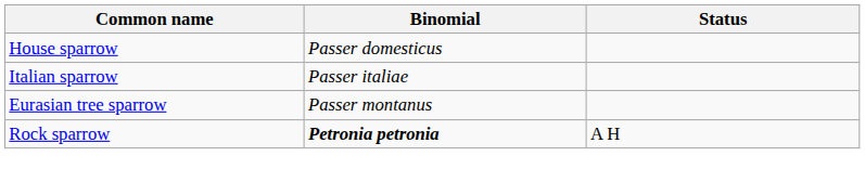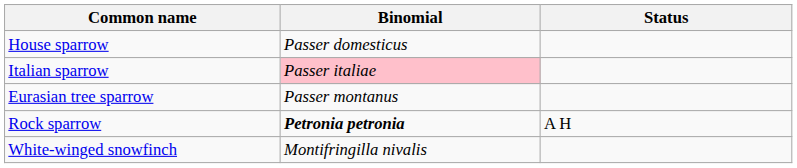 <table width=60% class="wikitable">
 <tr>
 <th width=35%>Common name</th>
 <th width=33%>Binomial</th>
 <th width=32%>Status</th>
 </tr>
 <tr>
 <td><a href='#'>House sparrow</a></td>
 <td><em>Passer domesticus</em></td>
 <td></td>
 </tr>
 <tr>
 <td><a href='#'>Italian sparrow</a></td>
-<td><em>Passer italiae</em></td>
+<td style="background: pink;"><em>Passer italiae</em></td>
 <td></td>
 </tr>
 <tr>
 <td><a href='#'>Eurasian tree sparrow</a></td>
 <td><em>Passer montanus</em></td>
 <td></td>
 </tr>
 <tr>
 <td><a href='#'>Rock sparrow</a></td>
 <td><strong><em>Petronia petronia</em></strong></td>
 <td>A H</td>
 </tr>
+<tr>
+<td><a href='#'>White-winged snowfinch</a></td>
+<td><em>Montifringilla nivalis</em></td>
+<td></td>
+</tr>
 </table>
